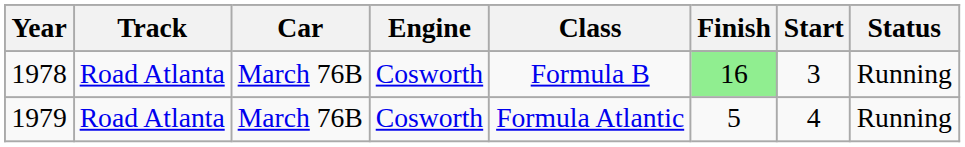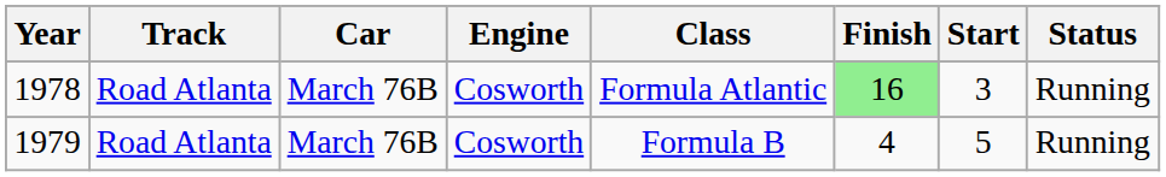 <table class="wikitable" style="text-align:center; font-size:90%">
 <tr>
 <th>Year</th>
 <th>Track</th>
 <th>Car</th>
 <th>Engine</th>
 <th>Class</th>
 <th>Finish</th>
 <th>Start</th>
 <th>Status</th>
 </tr>
 <tr>
 <td>1978</td>
 <td><a href='#'>Road Atlanta</a></td>
 <td><a href='#'>March</a> 76B</td>
 <td><a href='#'>Cosworth</a></td>
-<td><a href='#'>Formula B</a></td>
+<td><a href='#'>Formula Atlantic</a></td>
 <td style="background: lightgreen;">16</td>
 <td>3</td>
 <td>Running</td>
 </tr>
 <tr>
 <td>1979</td>
 <td><a href='#'>Road Atlanta</a></td>
 <td><a href='#'>March</a> 76B</td>
 <td><a href='#'>Cosworth</a></td>
-<td><a href='#'>Formula Atlantic</a></td>
+<td><a href='#'>Formula B</a></td>
+<td>4</td>
 <td>5</td>
-<td>4</td>
 <td>Running</td>
 </tr>
 </table>
